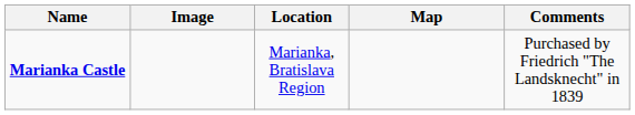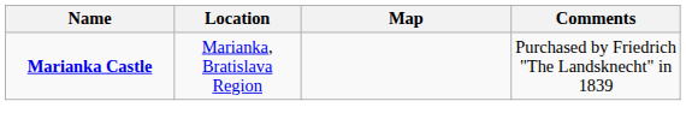 <table class="wikitable" style="text-align:center; width:100%">
 <tr>
 <th width=20%>Name</th>
-<th width=20%>Image</th>
 <th width=15%>Location</th>
 <th width=25%>Map</th>
 <th width=20%>Comments</th>
 </tr>
 <tr>
 <td><strong><a href='#'> Marianka Castle</a></strong></td>
-<td></td>
 <td><a href='#'>Marianka</a>, <a href='#'>Bratislava Region</a></td>
 <td></td>
 <td>Purchased by Friedrich "The Landsknecht" in 1839</td>
 </tr>
 </table>
